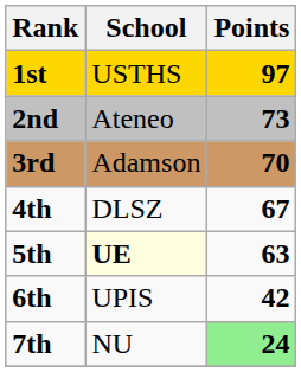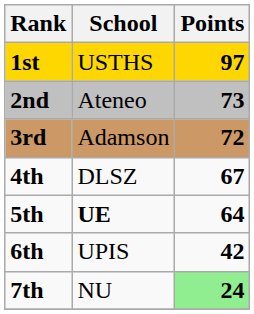 <table class="wikitable">
 <tr>
 <th>Rank</th>
 <th>School</th>
 <th>Points</th>
 </tr>
 <tr bgcolor="gold">
 <td><strong>1st</strong></td>
 <td> USTHS</td>
 <td align=right><strong>97</strong></td>
 </tr>
 <tr bgcolor=#C0C0C0>
 <td><strong>2nd</strong></td>
 <td> Ateneo</td>
 <td align=right><strong>73</strong></td>
 </tr>
 <tr bgcolor=#CC9966>
 <td><strong>3rd</strong></td>
 <td> Adamson</td>
-<td align=right><strong>70</strong></td>
+<td align=right><strong>72</strong></td>
 </tr>
 <tr>
 <td><strong>4th</strong></td>
 <td> DLSZ</td>
 <td align=right><strong>67</strong></td>
 </tr>
 <tr>
 <td><strong>5th</strong></td>
-<td style="background: lightyellow;"> <strong>UE</strong></td>
-<td align=right><strong>63</strong></td>
+<td> <strong>UE</strong></td>
+<td align=right><strong>64</strong></td>
 </tr>
 <tr>
 <td><strong>6th</strong></td>
 <td> UPIS</td>
 <td align=right><strong>42</strong></td>
 </tr>
 <tr>
 <td><strong>7th</strong></td>
 <td> NU</td>
 <td align=right style="background: lightgreen;"><strong>24</strong></td>
 </tr>
 <tr>
 </tr>
 </table>
